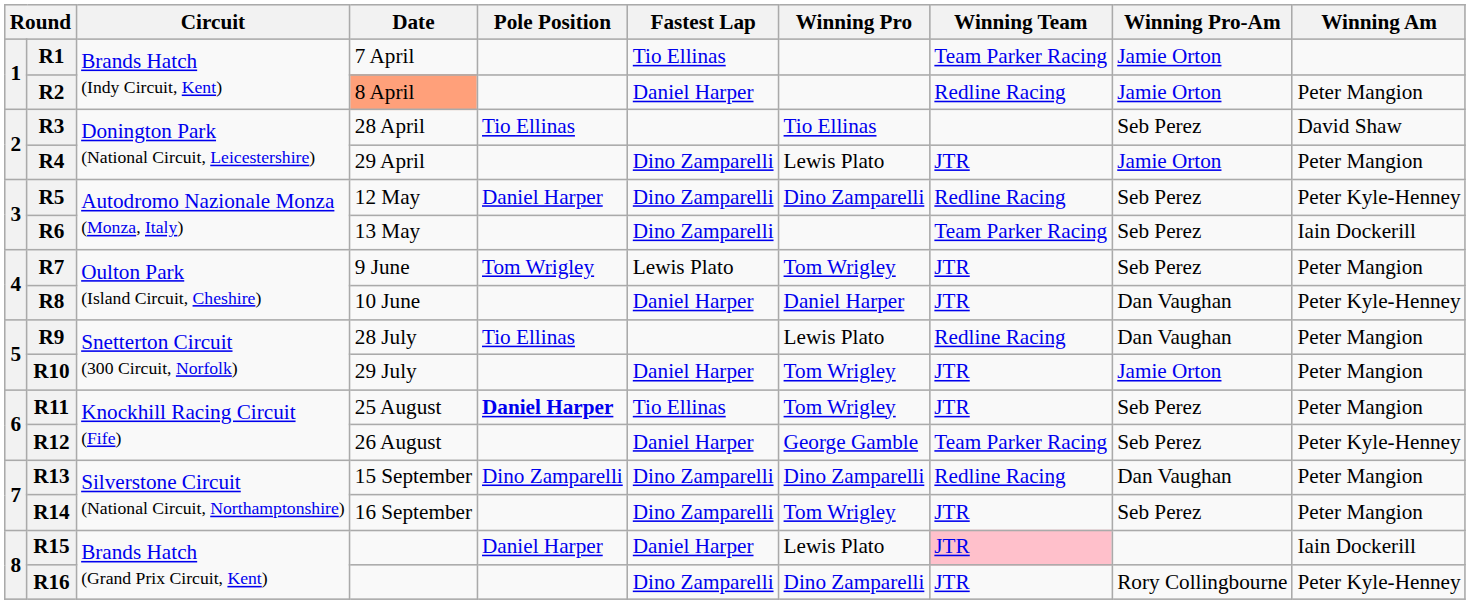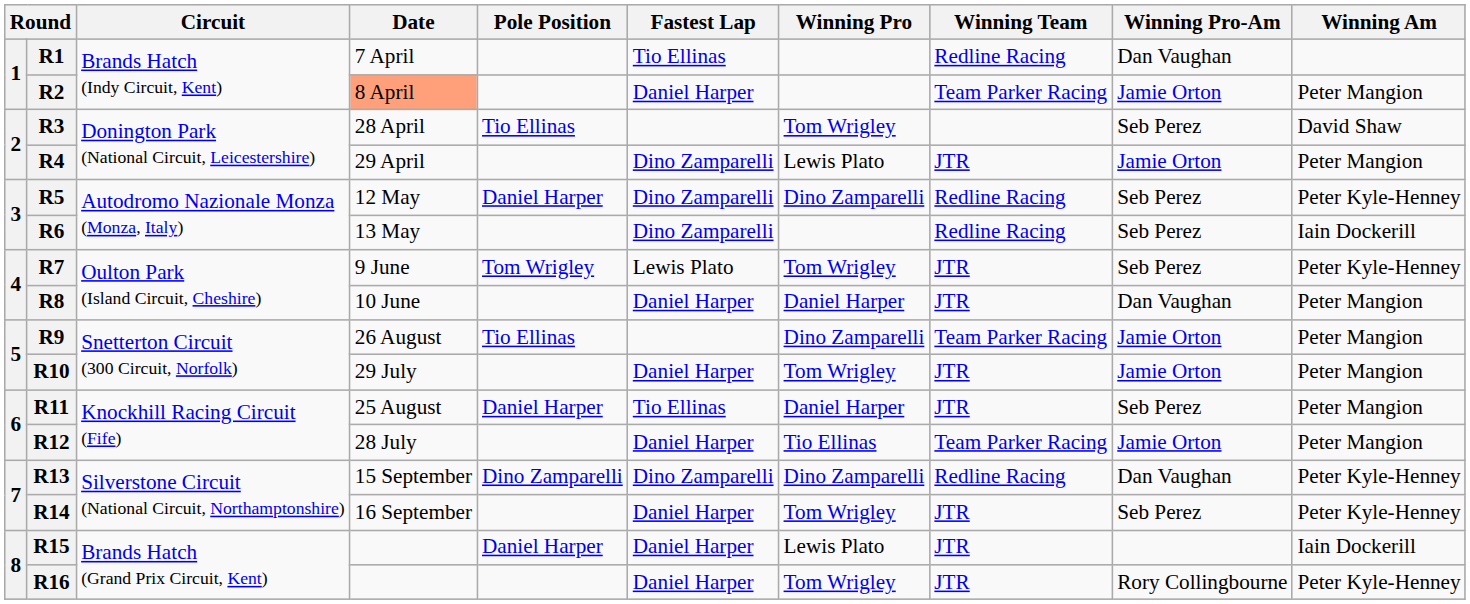 <table class="wikitable" style="font-size: 85%">
 <tr>
 <th colspan=2>Round</th>
 <th>Circuit</th>
 <th>Date</th>
 <th>Pole Position</th>
 <th>Fastest Lap</th>
 <th>Winning Pro</th>
 <th>Winning Team</th>
 <th>Winning Pro-Am</th>
 <th>Winning Am</th>
 </tr>
 <tr>
 <th rowspan=2>1</th>
 <th>R1</th>
 <td rowspan=2><a href='#'>Brands Hatch</a><br><small>(Indy Circuit, <a href='#'>Kent</a>)</small></td>
 <td>7 April</td>
 <td></td>
 <td> <a href='#'>Tio Ellinas</a></td>
 <td></td>
-<td><a href='#'>Team Parker Racing</a></td>
-<td> <a href='#'>Jamie Orton</a></td>
+<td><a href='#'>Redline Racing</a></td>
+<td> Dan Vaughan</td>
 <td></td>
 </tr>
 <tr>
 <th>R2</th>
 <td style="background: lightsalmon;">8 April</td>
 <td></td>
 <td> <a href='#'>Daniel Harper</a></td>
 <td></td>
-<td><a href='#'>Redline Racing</a></td>
+<td><a href='#'>Team Parker Racing</a></td>
 <td> <a href='#'>Jamie Orton</a></td>
 <td> Peter Mangion</td>
 </tr>
 <tr>
 <th rowspan=2>2</th>
 <th>R3</th>
 <td rowspan=2><a href='#'>Donington Park</a><br><small>(National Circuit, <a href='#'>Leicestershire</a>)</small></td>
 <td>28 April</td>
 <td> <a href='#'>Tio Ellinas</a></td>
 <td></td>
-<td> <a href='#'>Tio Ellinas</a></td>
+<td> <a href='#'>Tom Wrigley</a></td>
 <td></td>
 <td> Seb Perez</td>
 <td> David Shaw</td>
 </tr>
 <tr>
 <th>R4</th>
 <td>29 April</td>
 <td></td>
 <td> <a href='#'>Dino Zamparelli</a></td>
 <td> Lewis Plato</td>
 <td><a href='#'>JTR</a></td>
 <td> <a href='#'>Jamie Orton</a></td>
 <td> Peter Mangion</td>
 </tr>
 <tr>
 <th rowspan=2>3</th>
 <th>R5</th>
 <td rowspan=2><a href='#'>Autodromo Nazionale Monza</a><br><small>(<a href='#'>Monza</a>, <a href='#'>Italy</a>)</small></td>
 <td>12 May</td>
 <td> <a href='#'>Daniel Harper</a></td>
 <td> <a href='#'>Dino Zamparelli</a></td>
 <td> <a href='#'>Dino Zamparelli</a></td>
 <td><a href='#'>Redline Racing</a></td>
 <td> Seb Perez</td>
 <td> Peter Kyle-Henney</td>
 </tr>
 <tr>
 <th>R6</th>
 <td>13 May</td>
 <td></td>
 <td> <a href='#'>Dino Zamparelli</a></td>
 <td></td>
-<td><a href='#'>Team Parker Racing</a></td>
+<td><a href='#'>Redline Racing</a></td>
 <td> Seb Perez</td>
 <td> Iain Dockerill</td>
 </tr>
 <tr>
 <th rowspan=2>4</th>
 <th>R7</th>
 <td rowspan=2><a href='#'>Oulton Park</a><br><small>(Island Circuit, <a href='#'>Cheshire</a>)</small></td>
 <td>9 June</td>
 <td> <a href='#'>Tom Wrigley</a></td>
 <td> Lewis Plato</td>
 <td> <a href='#'>Tom Wrigley</a></td>
 <td><a href='#'>JTR</a></td>
 <td> Seb Perez</td>
-<td> Peter Mangion</td>
+<td> Peter Kyle-Henney</td>
 </tr>
 <tr>
 <th>R8</th>
 <td>10 June</td>
 <td></td>
 <td> <a href='#'>Daniel Harper</a></td>
 <td> <a href='#'>Daniel Harper</a></td>
 <td><a href='#'>JTR</a></td>
 <td> Dan Vaughan</td>
-<td> Peter Kyle-Henney</td>
+<td> Peter Mangion</td>
 </tr>
 <tr>
 <th rowspan=2>5</th>
 <th>R9</th>
 <td rowspan=2><a href='#'>Snetterton Circuit</a><br><small>(300 Circuit, <a href='#'>Norfolk</a>)</small></td>
-<td>28 July</td>
+<td>26 August</td>
 <td> <a href='#'>Tio Ellinas</a></td>
 <td></td>
-<td> Lewis Plato</td>
-<td><a href='#'>Redline Racing</a></td>
-<td> Dan Vaughan</td>
+<td> <a href='#'>Dino Zamparelli</a></td>
+<td><a href='#'>Team Parker Racing</a></td>
+<td> <a href='#'>Jamie Orton</a></td>
 <td> Peter Mangion</td>
 </tr>
 <tr>
 <th>R10</th>
 <td>29 July</td>
 <td></td>
 <td> <a href='#'>Daniel Harper</a></td>
 <td> <a href='#'>Tom Wrigley</a></td>
 <td><a href='#'>JTR</a></td>
 <td> <a href='#'>Jamie Orton</a></td>
 <td> Peter Mangion</td>
 </tr>
 <tr>
 <th rowspan=2>6</th>
 <th>R11</th>
 <td rowspan=2><a href='#'>Knockhill Racing Circuit</a><br><small>(<a href='#'>Fife</a>)</small></td>
 <td>25 August</td>
-<td><strong> <a href='#'>Daniel Harper</a></strong></td>
+<td> <a href='#'>Daniel Harper</a></td>
 <td> <a href='#'>Tio Ellinas</a></td>
-<td> <a href='#'>Tom Wrigley</a></td>
+<td> <a href='#'>Daniel Harper</a></td>
 <td><a href='#'>JTR</a></td>
 <td> Seb Perez</td>
 <td> Peter Mangion</td>
 </tr>
 <tr>
 <th>R12</th>
-<td>26 August</td>
+<td>28 July</td>
 <td></td>
 <td> <a href='#'>Daniel Harper</a></td>
-<td> <a href='#'>George Gamble</a></td>
+<td> <a href='#'>Tio Ellinas</a></td>
 <td><a href='#'>Team Parker Racing</a></td>
-<td> Seb Perez</td>
-<td> Peter Kyle-Henney</td>
+<td> <a href='#'>Jamie Orton</a></td>
+<td> Peter Mangion</td>
 </tr>
 <tr>
 <th rowspan=2>7</th>
 <th>R13</th>
 <td rowspan=2><a href='#'>Silverstone Circuit</a><br><small>(National Circuit, <a href='#'>Northamptonshire</a>)</small></td>
 <td>15 September</td>
 <td> <a href='#'>Dino Zamparelli</a></td>
 <td> <a href='#'>Dino Zamparelli</a></td>
 <td> <a href='#'>Dino Zamparelli</a></td>
 <td><a href='#'>Redline Racing</a></td>
 <td> Dan Vaughan</td>
-<td> Peter Mangion</td>
+<td> Peter Kyle-Henney</td>
 </tr>
 <tr>
 <th>R14</th>
 <td>16 September</td>
 <td></td>
-<td> <a href='#'>Dino Zamparelli</a></td>
+<td> <a href='#'>Daniel Harper</a></td>
 <td> <a href='#'>Tom Wrigley</a></td>
 <td><a href='#'>JTR</a></td>
 <td> Seb Perez</td>
-<td> Peter Mangion</td>
+<td> Peter Kyle-Henney</td>
 </tr>
 <tr>
 <th rowspan=2>8</th>
 <th>R15</th>
 <td rowspan=2><a href='#'>Brands Hatch</a><br><small>(Grand Prix Circuit, <a href='#'>Kent</a>)</small></td>
 <td></td>
 <td> <a href='#'>Daniel Harper</a></td>
 <td> <a href='#'>Daniel Harper</a></td>
 <td> Lewis Plato</td>
-<td style="background: pink;"><a href='#'>JTR</a></td>
+<td><a href='#'>JTR</a></td>
 <td></td>
 <td> Iain Dockerill</td>
 </tr>
 <tr>
 <th>R16</th>
 <td></td>
 <td></td>
-<td> <a href='#'>Dino Zamparelli</a></td>
-<td> <a href='#'>Dino Zamparelli</a></td>
+<td> <a href='#'>Daniel Harper</a></td>
+<td> <a href='#'>Tom Wrigley</a></td>
 <td><a href='#'>JTR</a></td>
 <td> Rory Collingbourne</td>
 <td> Peter Kyle-Henney</td>
 </tr>
 </table>
